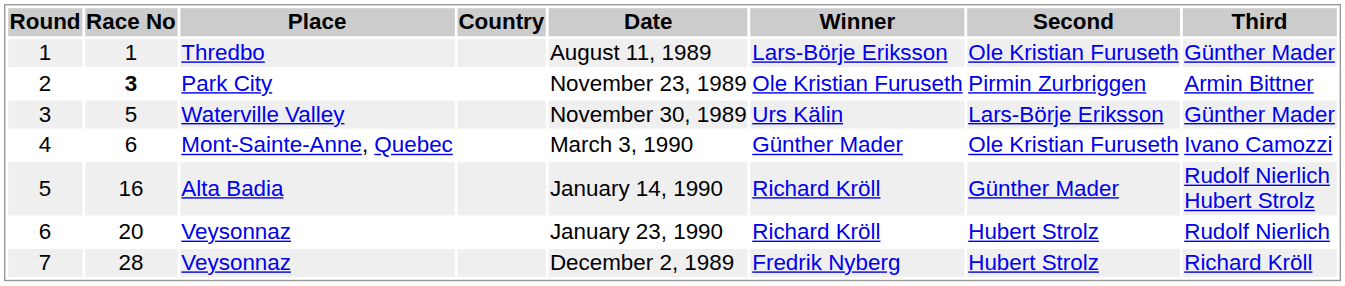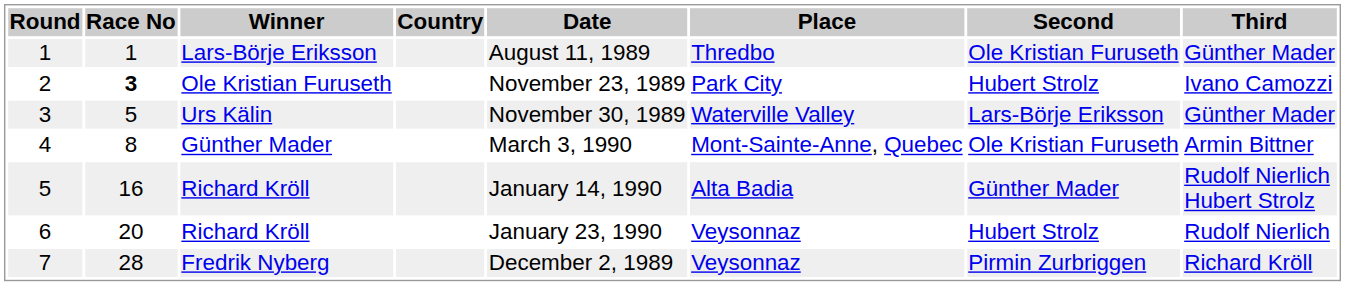 <table border="0" style="border: 1px solid #999; background-color:#FFFFFF; text-align:center">
 <tr align="center" bgcolor="#CCCCCC">
 <th>Round</th>
 <th>Race No</th>
-<th>Place</th>
+<th>Winner</th>
 <th>Country</th>
 <th>Date</th>
-<th>Winner</th>
+<th>Place</th>
 <th>Second</th>
 <th>Third</th>
 </tr>
 <tr bgcolor="#EFEFEF">
 <td>1</td>
 <td>1</td>
-<td align="left"><a href='#'>Thredbo</a></td>
+<td align="left"> <a href='#'>Lars-Börje Eriksson</a></td>
 <td align="left"></td>
 <td align="left">August 11, 1989</td>
-<td align="left"> <a href='#'>Lars-Börje Eriksson</a></td>
+<td align="left"><a href='#'>Thredbo</a></td>
 <td align="left"> <a href='#'>Ole Kristian Furuseth</a></td>
 <td align="left"> <a href='#'>Günther Mader</a></td>
 </tr>
 <tr>
 <td>2</td>
 <td><strong>3</strong></td>
-<td align="left"><a href='#'>Park City</a></td>
+<td align="left"> <a href='#'>Ole Kristian Furuseth</a></td>
 <td align="left"></td>
 <td align="left">November 23, 1989</td>
-<td align="left"> <a href='#'>Ole Kristian Furuseth</a></td>
-<td align="left"> <a href='#'>Pirmin Zurbriggen</a></td>
-<td align="left"> <a href='#'>Armin Bittner</a></td>
+<td align="left"><a href='#'>Park City</a></td>
+<td align="left"> <a href='#'>Hubert Strolz</a></td>
+<td align="left"> <a href='#'>Ivano Camozzi</a></td>
 </tr>
 <tr bgcolor="#EFEFEF">
 <td>3</td>
 <td>5</td>
-<td align="left"><a href='#'>Waterville Valley</a></td>
+<td align="left"> <a href='#'>Urs Kälin</a></td>
 <td align="left"></td>
 <td align="left">November 30, 1989</td>
-<td align="left"> <a href='#'>Urs Kälin</a></td>
+<td align="left"><a href='#'>Waterville Valley</a></td>
 <td align="left"> <a href='#'>Lars-Börje Eriksson</a></td>
 <td align="left"> <a href='#'>Günther Mader</a></td>
 </tr>
 <tr>
 <td>4</td>
-<td>6</td>
-<td align="left"><a href='#'>Mont-Sainte-Anne</a>, <a href='#'>Quebec</a></td>
+<td>8</td>
+<td align="left"> <a href='#'>Günther Mader</a></td>
 <td align="left"></td>
 <td align="left">March 3, 1990</td>
-<td align="left"> <a href='#'>Günther Mader</a></td>
+<td align="left"><a href='#'>Mont-Sainte-Anne</a>, <a href='#'>Quebec</a></td>
 <td align="left"> <a href='#'>Ole Kristian Furuseth</a></td>
-<td align="left"> <a href='#'>Ivano Camozzi</a></td>
+<td align="left"> <a href='#'>Armin Bittner</a></td>
 </tr>
 <tr bgcolor="#EFEFEF">
 <td>5</td>
 <td>16</td>
-<td align="left"><a href='#'>Alta Badia</a></td>
+<td align="left"> <a href='#'>Richard Kröll</a></td>
 <td align="left"></td>
 <td align="left">January 14, 1990</td>
-<td align="left"> <a href='#'>Richard Kröll</a></td>
+<td align="left"><a href='#'>Alta Badia</a></td>
 <td align="left"> <a href='#'>Günther Mader</a></td>
 <td align="left"> <a href='#'>Rudolf Nierlich</a><br> <a href='#'>Hubert Strolz</a></td>
 </tr>
 <tr>
 <td>6</td>
 <td>20</td>
-<td align="left"><a href='#'>Veysonnaz</a></td>
+<td align="left"> <a href='#'>Richard Kröll</a></td>
 <td align="left"></td>
 <td align="left">January 23, 1990</td>
-<td align="left"> <a href='#'>Richard Kröll</a></td>
+<td align="left"><a href='#'>Veysonnaz</a></td>
 <td align="left"> <a href='#'>Hubert Strolz</a></td>
 <td align="left"> <a href='#'>Rudolf Nierlich</a></td>
 </tr>
 <tr bgcolor="#EFEFEF">
 <td>7</td>
 <td>28</td>
-<td align="left"><a href='#'>Veysonnaz</a></td>
+<td align="left"> <a href='#'>Fredrik Nyberg</a></td>
 <td align="left"></td>
 <td align="left">December 2, 1989</td>
-<td align="left"> <a href='#'>Fredrik Nyberg</a></td>
-<td align="left"> <a href='#'>Hubert Strolz</a></td>
+<td align="left"><a href='#'>Veysonnaz</a></td>
+<td align="left"> <a href='#'>Pirmin Zurbriggen</a></td>
 <td align="left"> <a href='#'>Richard Kröll</a></td>
 </tr>
 </table>
